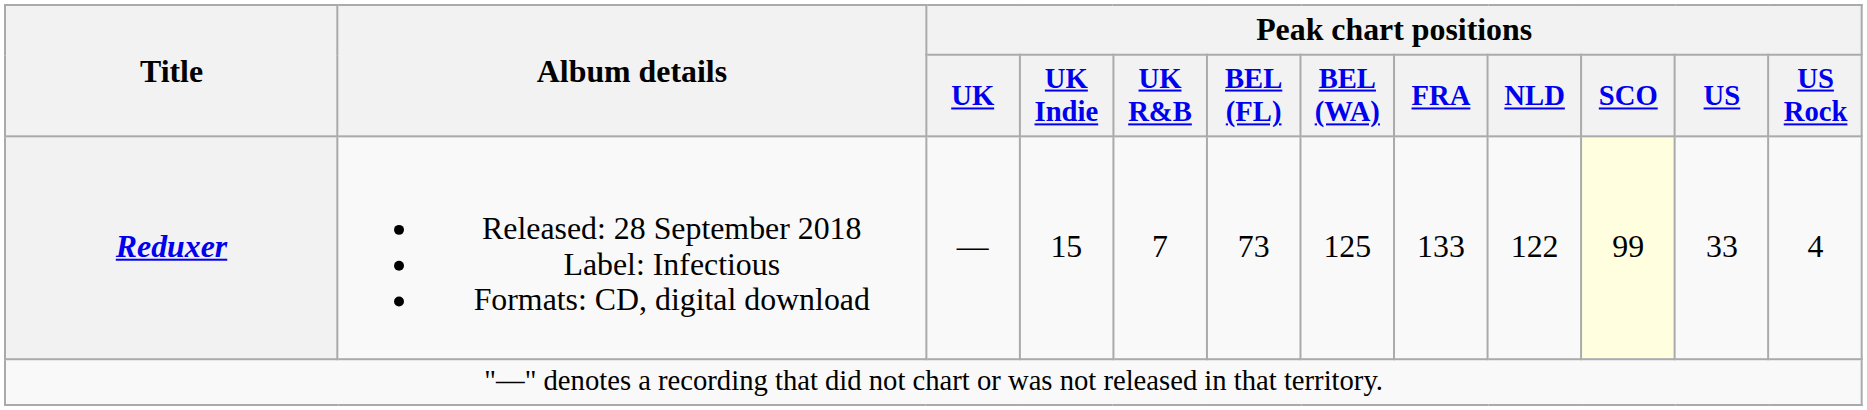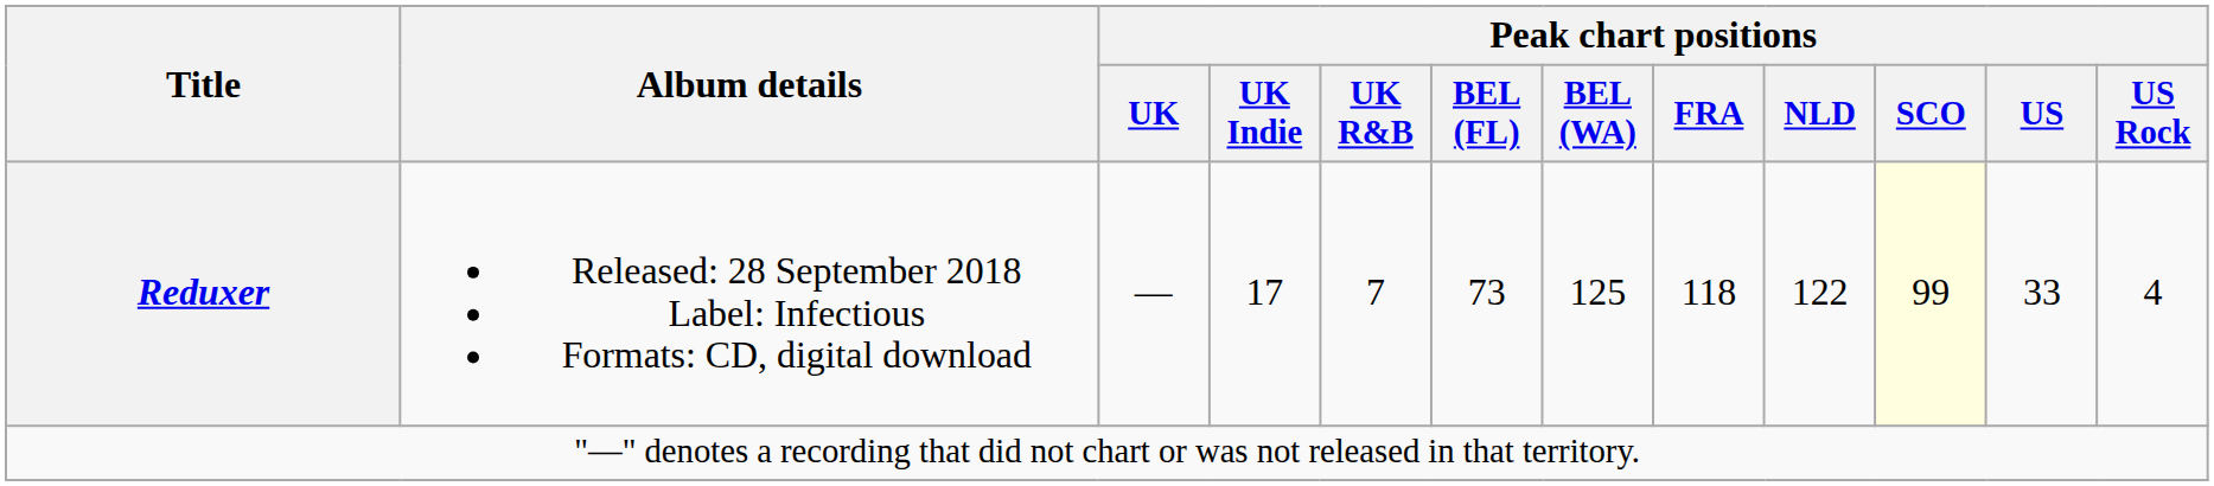 <table class="wikitable plainrowheaders" style="text-align:center;">
 <tr>
 <th scope="col" rowspan="2" style="width:10em;">Title</th>
 <th scope="col" rowspan="2" style="width:18em;">Album details</th>
 <th scope="col" colspan="10">Peak chart positions</th>
 </tr>
 <tr>
 <th scope="col" style="width:2.8em;font-size:90%;"><a href='#'>UK</a><br></th>
 <th scope="col" style="width:2.8em;font-size:90%;"><a href='#'>UK<br>Indie</a><br></th>
 <th scope="col" style="width:2.8em;font-size:90%;"><a href='#'>UK<br>R&B</a><br></th>
 <th scope="col" style="width:2.8em;font-size:90%;"><a href='#'>BEL<br>(FL)</a><br></th>
 <th scope="col" style="width:2.8em;font-size:90%;"><a href='#'>BEL<br>(WA)</a><br></th>
 <th scope="col" style="width:2.8em;font-size:90%;"><a href='#'>FRA</a><br></th>
 <th scope="col" style="width:2.8em;font-size:90%;"><a href='#'>NLD</a><br></th>
 <th scope="col" style="width:2.8em;font-size:90%;"><a href='#'>SCO</a><br></th>
 <th scope="col" style="width:2.8em;font-size:90%;"><a href='#'>US</a><br></th>
 <th scope="col" style="width:2.8em;font-size:90%;"><a href='#'>US<br>Rock</a><br></th>
 </tr>
 <tr>
 <th scope="row"><em><a href='#'>Reduxer</a></em></th>
 <td><br><ul><li>Released: 28 September 2018</li><li>Label: Infectious</li><li>Formats: CD, digital download</li></ul></td>
 <td>—</td>
-<td>15</td>
+<td>17</td>
 <td>7</td>
 <td>73</td>
 <td>125</td>
-<td>133</td>
+<td>118</td>
 <td>122</td>
 <td style="background: lightyellow;">99</td>
 <td>33</td>
 <td>4</td>
 </tr>
 <tr>
 <td colspan="16" style="font-size:90%">"—" denotes a recording that did not chart or was not released in that territory.</td>
 </tr>
 </table>
